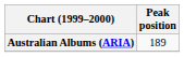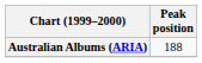 <table class="wikitable sortable plainrowheaders" style="text-align:center">
 <tr>
 <th scope="col">Chart (1999–2000)</th>
 <th scope="col">Peak<br>position</th>
 </tr>
 <tr>
 <th scope="row">Australian Albums (<a href='#'>ARIA</a>) </th>
-<td align="center">189</td>
+<td align="center">188</td>
 </tr>
 <tr>
 </tr>
 <tr>
 </tr>
 <tr>
 </tr>
 </table>
